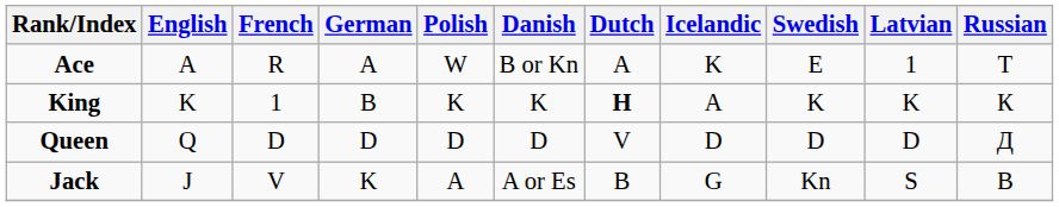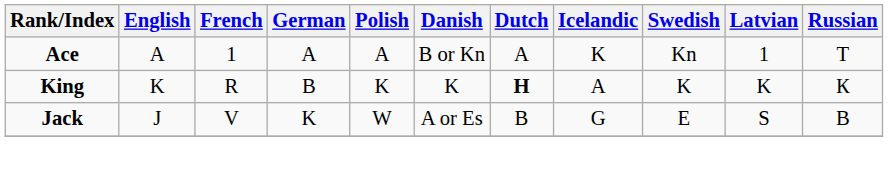 <table class="wikitable" style="text-align:center;margin:1em" align=center>
 <tr>
 <th>Rank/Index</th>
 <th><a href='#'>English</a></th>
 <th><a href='#'>French</a></th>
 <th><a href='#'>German</a></th>
 <th><a href='#'>Polish</a></th>
 <th><a href='#'>Danish</a></th>
 <th><a href='#'>Dutch</a></th>
 <th><a href='#'>Icelandic</a></th>
 <th><a href='#'>Swedish</a></th>
 <th><a href='#'>Latvian</a></th>
 <th><a href='#'>Russian</a></th>
 </tr>
 <tr>
 <td><strong>Ace</strong></td>
 <td>A</td>
-<td>R</td>
+<td>1</td>
 <td>A</td>
-<td>W</td>
+<td>A</td>
 <td>B or Kn</td>
 <td>A</td>
 <td>K</td>
-<td>E</td>
+<td>Kn</td>
 <td>1</td>
 <td>Т</td>
 </tr>
 <tr>
 <td><strong>King</strong></td>
 <td>K</td>
-<td>1</td>
+<td>R</td>
 <td>B</td>
 <td>K</td>
 <td>K</td>
 <td><strong>H</strong></td>
 <td>A</td>
 <td>K</td>
 <td>K</td>
 <td>К</td>
 </tr>
 <tr>
-<td><strong>Queen</strong></td>
-<td>Q</td>
-<td>D</td>
-<td>D</td>
-<td>D</td>
-<td>D</td>
-<td>V</td>
-<td>D</td>
-<td>D</td>
-<td>D</td>
-<td>Д</td>
-</tr>
-<tr>
 <td><strong>Jack</strong></td>
 <td>J</td>
 <td>V</td>
 <td>K</td>
-<td>A</td>
+<td>W</td>
 <td>A or Es</td>
 <td>B</td>
 <td>G</td>
-<td>Kn</td>
+<td>E</td>
 <td>S</td>
 <td>В</td>
 </tr>
 <tr>
 </tr>
 </table>
